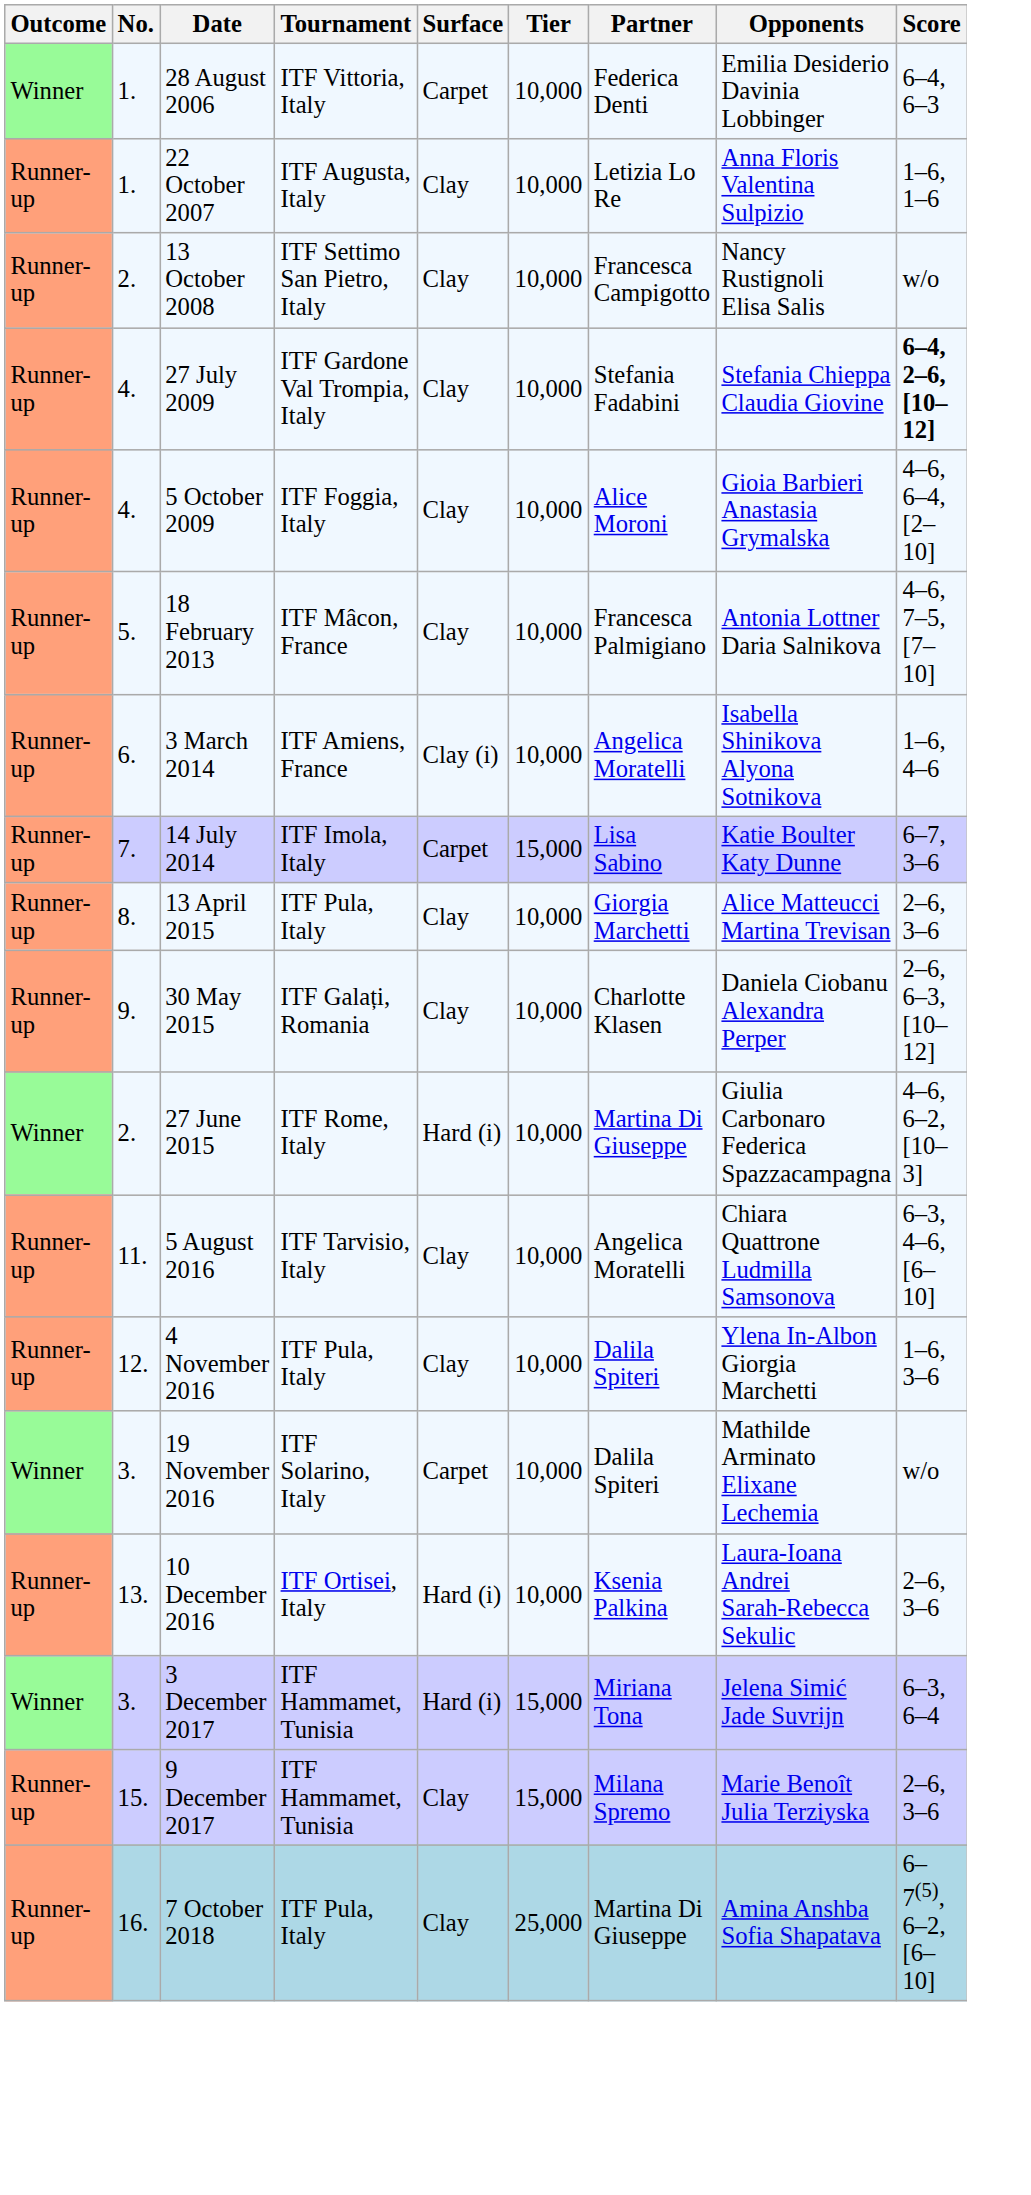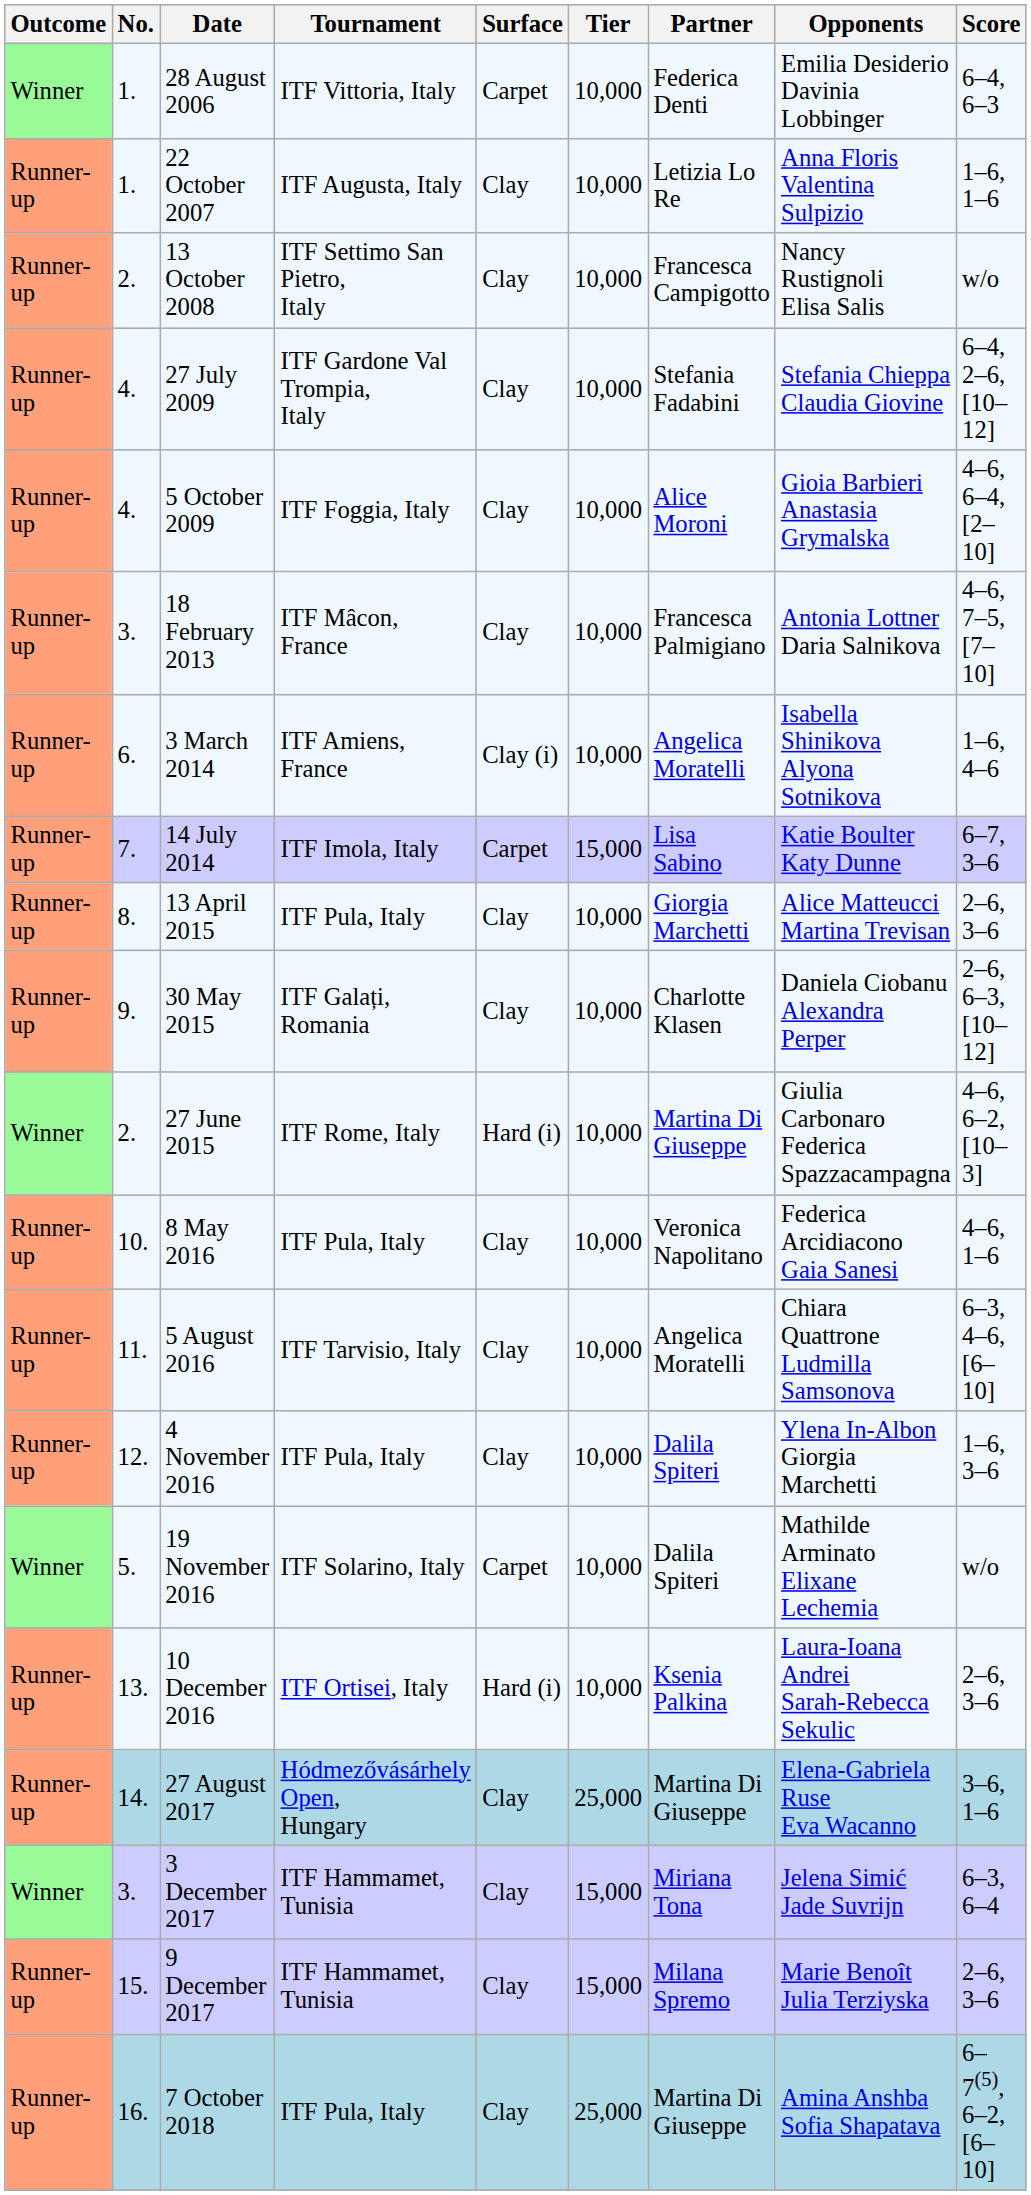 <table class="wikitable sortable">
 <tr>
 <th>Outcome</th>
 <th class="unsortable">No.</th>
 <th>Date</th>
 <th>Tournament</th>
 <th>Surface</th>
 <th>Tier</th>
 <th>Partner</th>
 <th>Opponents</th>
 <th class="unsortable">Score</th>
 </tr>
 <tr style="background:#f0f8ff;">
 <td bgcolor="98FB98">Winner</td>
 <td>1.</td>
 <td>28 August 2006</td>
 <td>ITF Vittoria, Italy</td>
 <td>Carpet</td>
 <td>10,000</td>
 <td> Federica Denti</td>
 <td> Emilia Desiderio <br>  Davinia Lobbinger</td>
 <td>6–4, 6–3</td>
 </tr>
 <tr style="background:#f0f8ff;">
 <td style="background:#ffa07a;">Runner-up</td>
 <td>1.</td>
 <td>22 October 2007</td>
 <td>ITF Augusta, Italy</td>
 <td>Clay</td>
 <td>10,000</td>
 <td> Letizia Lo Re</td>
 <td> <a href='#'>Anna Floris</a> <br>  <a href='#'>Valentina Sulpizio</a></td>
 <td>1–6, 1–6</td>
 </tr>
 <tr style="background:#f0f8ff;">
 <td style="background:#ffa07a;">Runner-up</td>
 <td>2.</td>
 <td>13 October 2008</td>
 <td>ITF Settimo San Pietro, <br>Italy</td>
 <td>Clay</td>
 <td>10,000</td>
 <td> Francesca Campigotto</td>
 <td> Nancy Rustignoli <br>  Elisa Salis</td>
 <td>w/o</td>
 </tr>
 <tr style="background:#f0f8ff;">
 <td style="background:#ffa07a;">Runner-up</td>
 <td>4.</td>
 <td>27 July 2009</td>
 <td>ITF Gardone Val Trompia, <br>Italy</td>
 <td>Clay</td>
 <td>10,000</td>
 <td> Stefania Fadabini</td>
 <td> <a href='#'>Stefania Chieppa</a> <br>  <a href='#'>Claudia Giovine</a></td>
-<td><strong>6–4, 2–6, [10–12]</strong></td>
+<td>6–4, 2–6, [10–12]</td>
 </tr>
 <tr style="background:#f0f8ff;">
 <td style="background:#ffa07a;">Runner-up</td>
 <td>4.</td>
 <td>5 October 2009</td>
 <td>ITF Foggia, Italy</td>
 <td>Clay</td>
 <td>10,000</td>
 <td> <a href='#'>Alice Moroni</a></td>
 <td> <a href='#'>Gioia Barbieri</a> <br>  <a href='#'>Anastasia Grymalska</a></td>
 <td>4–6, 6–4, [2–10]</td>
 </tr>
 <tr style="background:#f0f8ff;">
 <td style="background:#ffa07a;">Runner-up</td>
-<td>5.</td>
+<td>3.</td>
 <td>18 February 2013</td>
 <td>ITF Mâcon, France</td>
 <td>Clay</td>
 <td>10,000</td>
 <td> Francesca Palmigiano</td>
 <td> <a href='#'>Antonia Lottner</a> <br>  Daria Salnikova</td>
 <td>4–6, 7–5, [7–10]</td>
 </tr>
 <tr style="background:#f0f8ff;">
 <td style="background:#ffa07a;">Runner-up</td>
 <td>6.</td>
 <td>3 March 2014</td>
 <td>ITF Amiens, France</td>
 <td>Clay (i)</td>
 <td>10,000</td>
 <td> <a href='#'>Angelica Moratelli</a></td>
 <td> <a href='#'>Isabella Shinikova</a> <br>  <a href='#'>Alyona Sotnikova</a></td>
 <td>1–6, 4–6</td>
 </tr>
 <tr style="background:#ccccff;">
 <td style="background:#ffa07a;">Runner-up</td>
 <td>7.</td>
 <td>14 July 2014</td>
 <td>ITF Imola, Italy</td>
 <td>Carpet</td>
 <td>15,000</td>
 <td> <a href='#'>Lisa Sabino</a></td>
 <td> <a href='#'>Katie Boulter</a> <br>  <a href='#'>Katy Dunne</a></td>
 <td>6–7, 3–6</td>
 </tr>
 <tr style="background:#f0f8ff;">
 <td style="background:#ffa07a;">Runner-up</td>
 <td>8.</td>
 <td>13 April 2015</td>
 <td>ITF Pula, Italy</td>
 <td>Clay</td>
 <td>10,000</td>
 <td> <a href='#'>Giorgia Marchetti</a></td>
 <td> <a href='#'>Alice Matteucci</a> <br>  <a href='#'>Martina Trevisan</a></td>
 <td>2–6, 3–6</td>
 </tr>
 <tr style="background:#f0f8ff;">
 <td style="background:#ffa07a;">Runner-up</td>
 <td>9.</td>
 <td>30 May 2015</td>
 <td>ITF Galați, Romania</td>
 <td>Clay</td>
 <td>10,000</td>
 <td> Charlotte Klasen</td>
 <td> Daniela Ciobanu <br>  <a href='#'>Alexandra Perper</a></td>
 <td>2–6, 6–3, [10–12]</td>
 </tr>
 <tr style="background:#f0f8ff;">
 <td bgcolor="98FB98">Winner</td>
 <td>2.</td>
 <td>27 June 2015</td>
 <td>ITF Rome, Italy</td>
 <td>Hard (i)</td>
 <td>10,000</td>
 <td> <a href='#'>Martina Di Giuseppe</a></td>
 <td> Giulia Carbonaro <br>  Federica Spazzacampagna</td>
 <td>4–6, 6–2, [10–3]</td>
 </tr>
 <tr style="background:#f0f8ff;">
 <td style="background:#ffa07a;">Runner-up</td>
+<td>10.</td>
+<td>8 May 2016</td>
+<td>ITF Pula, Italy</td>
+<td>Clay</td>
+<td>10,000</td>
+<td> Veronica Napolitano</td>
+<td> Federica Arcidiacono <br>  <a href='#'>Gaia Sanesi</a></td>
+<td>4–6, 1–6</td>
+</tr>
+<tr style="background:#f0f8ff;">
+<td style="background:#ffa07a;">Runner-up</td>
 <td>11.</td>
 <td>5 August 2016</td>
 <td>ITF Tarvisio, Italy</td>
 <td>Clay</td>
 <td>10,000</td>
 <td> Angelica Moratelli</td>
 <td> Chiara Quattrone <br>  <a href='#'>Ludmilla Samsonova</a></td>
 <td>6–3, 4–6, [6–10]</td>
 </tr>
 <tr style="background:#f0f8ff;">
 <td style="background:#ffa07a;">Runner-up</td>
 <td>12.</td>
 <td>4 November 2016</td>
 <td>ITF Pula, Italy</td>
 <td>Clay</td>
 <td>10,000</td>
 <td> <a href='#'>Dalila Spiteri</a></td>
 <td> <a href='#'>Ylena In-Albon</a> <br>  Giorgia Marchetti</td>
 <td>1–6, 3–6</td>
 </tr>
 <tr style="background:#f0f8ff;">
 <td bgcolor="98FB98">Winner</td>
-<td>3.</td>
+<td>5.</td>
 <td>19 November 2016</td>
 <td>ITF Solarino, Italy</td>
 <td>Carpet</td>
 <td>10,000</td>
 <td> Dalila Spiteri</td>
 <td> Mathilde Arminato <br>  <a href='#'>Elixane Lechemia</a></td>
 <td>w/o</td>
 </tr>
 <tr style="background:#f0f8ff;">
 <td style="background:#ffa07a;">Runner-up</td>
 <td>13.</td>
 <td>10 December 2016</td>
 <td><a href='#'>ITF Ortisei</a>, Italy</td>
 <td>Hard (i)</td>
 <td>10,000</td>
 <td> <a href='#'>Ksenia Palkina</a></td>
 <td> <a href='#'>Laura-Ioana Andrei</a> <br>  <a href='#'>Sarah-Rebecca Sekulic</a></td>
 <td>2–6, 3–6</td>
 </tr>
+<tr style="background:lightblue;">
+<td style="background:#ffa07a;">Runner-up</td>
+<td>14.</td>
+<td>27 August 2017</td>
+<td><a href='#'>Hódmezővásárhely Open</a>, <br>Hungary</td>
+<td>Clay</td>
+<td>25,000</td>
+<td> Martina Di Giuseppe</td>
+<td> <a href='#'>Elena-Gabriela Ruse</a> <br>  <a href='#'>Eva Wacanno</a></td>
+<td>3–6, 1–6</td>
+</tr>
 <tr style="background:#ccccff;">
 <td bgcolor="98FB98">Winner</td>
 <td>3.</td>
 <td>3 December 2017</td>
 <td>ITF Hammamet, Tunisia</td>
-<td>Hard (i)</td>
+<td>Clay</td>
 <td>15,000</td>
 <td> <a href='#'>Miriana Tona</a></td>
 <td> <a href='#'>Jelena Simić</a> <br>  <a href='#'>Jade Suvrijn</a></td>
 <td>6–3, 6–4</td>
 </tr>
 <tr style="background:#ccccff;">
 <td style="background:#ffa07a;">Runner-up</td>
 <td>15.</td>
 <td>9 December 2017</td>
 <td>ITF Hammamet, Tunisia</td>
 <td>Clay</td>
 <td>15,000</td>
 <td> <a href='#'>Milana Spremo</a></td>
 <td> <a href='#'>Marie Benoît</a> <br>  <a href='#'>Julia Terziyska</a></td>
 <td>2–6, 3–6</td>
 </tr>
 <tr style="background:lightblue;">
 <td style="background:#ffa07a;">Runner-up</td>
 <td>16.</td>
 <td>7 October 2018</td>
 <td>ITF Pula, Italy</td>
 <td>Clay</td>
 <td>25,000</td>
 <td> Martina Di Giuseppe</td>
 <td> <a href='#'>Amina Anshba</a> <br>  <a href='#'>Sofia Shapatava</a></td>
 <td>6–7<sup>(5)</sup>, 6–2, [6–10]</td>
 </tr>
 </table>
